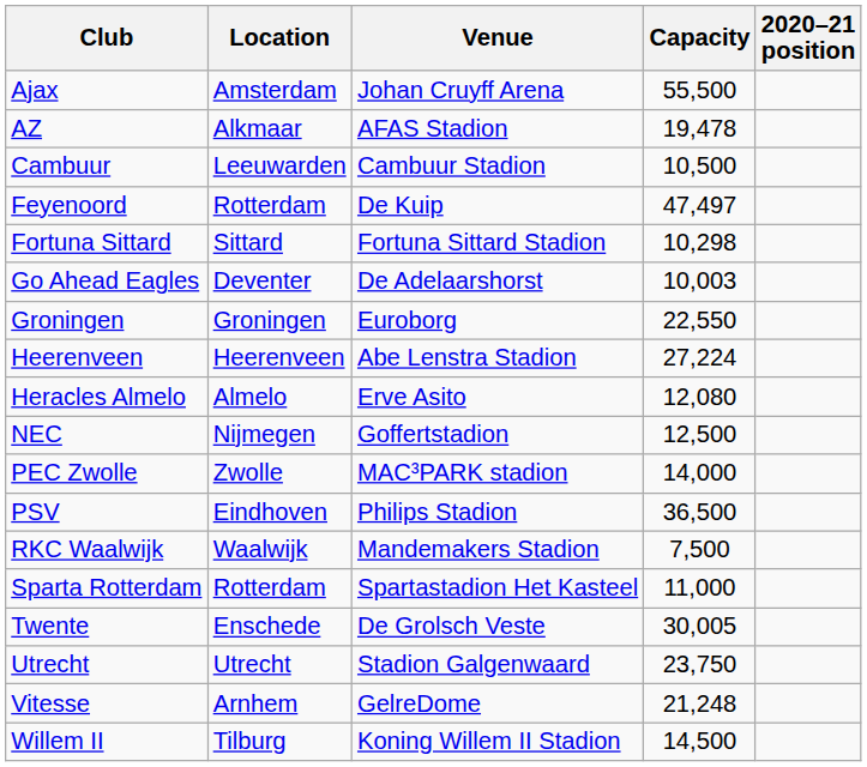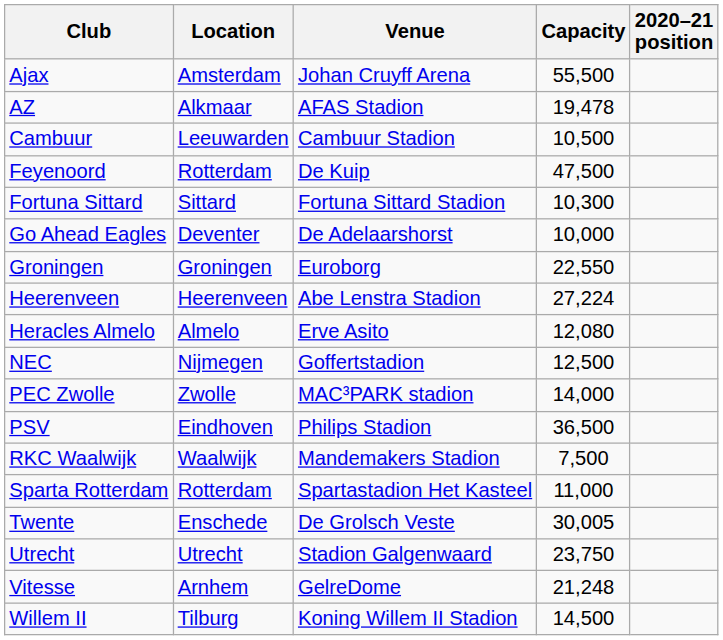 <table class="wikitable sortable">
 <tr>
 <th>Club</th>
 <th>Location</th>
 <th>Venue</th>
 <th>Capacity</th>
 <th>2020–21<br>position</th>
 </tr>
 <tr>
 <td><a href='#'>Ajax</a></td>
 <td><a href='#'>Amsterdam</a></td>
 <td><a href='#'>Johan Cruyff Arena</a></td>
 <td style="text-align: center;">55,500</td>
 <td></td>
 </tr>
 <tr>
 <td><a href='#'>AZ</a></td>
 <td><a href='#'>Alkmaar</a></td>
 <td><a href='#'>AFAS Stadion</a></td>
 <td style="text-align: center;">19,478</td>
 <td></td>
 </tr>
 <tr>
 <td><a href='#'>Cambuur</a></td>
 <td><a href='#'>Leeuwarden</a></td>
 <td><a href='#'>Cambuur Stadion</a></td>
 <td style="text-align: center;">10,500</td>
 <td></td>
 </tr>
 <tr>
 <td><a href='#'>Feyenoord</a></td>
 <td><a href='#'>Rotterdam</a></td>
 <td><a href='#'>De Kuip</a></td>
-<td style="text-align: center;">47,497</td>
+<td style="text-align: center;">47,500</td>
 <td></td>
 </tr>
 <tr>
 <td><a href='#'>Fortuna Sittard</a></td>
 <td><a href='#'>Sittard</a></td>
 <td><a href='#'>Fortuna Sittard Stadion</a></td>
-<td style="text-align: center;">10,298</td>
+<td style="text-align: center;">10,300</td>
 <td></td>
 </tr>
 <tr>
 <td><a href='#'>Go Ahead Eagles</a></td>
 <td><a href='#'>Deventer</a></td>
 <td><a href='#'>De Adelaarshorst</a></td>
-<td style="text-align: center;">10,003</td>
+<td style="text-align: center;">10,000</td>
 <td></td>
 </tr>
 <tr>
 <td><a href='#'>Groningen</a></td>
 <td><a href='#'>Groningen</a></td>
 <td><a href='#'>Euroborg</a></td>
 <td style="text-align: center;">22,550</td>
 <td></td>
 </tr>
 <tr>
 <td><a href='#'>Heerenveen</a></td>
 <td><a href='#'>Heerenveen</a></td>
 <td><a href='#'>Abe Lenstra Stadion</a></td>
 <td style="text-align: center;">27,224</td>
 <td></td>
 </tr>
 <tr>
 <td><a href='#'>Heracles Almelo</a></td>
 <td><a href='#'>Almelo</a></td>
 <td><a href='#'>Erve Asito</a></td>
 <td style="text-align: center;">12,080</td>
 <td></td>
 </tr>
 <tr>
 <td><a href='#'>NEC</a></td>
 <td><a href='#'>Nijmegen</a></td>
 <td><a href='#'>Goffertstadion</a></td>
 <td style="text-align: center;">12,500</td>
 <td></td>
 </tr>
 <tr>
 <td><a href='#'>PEC Zwolle</a></td>
 <td><a href='#'>Zwolle</a></td>
 <td><a href='#'>MAC³PARK stadion</a></td>
 <td style="text-align: center;">14,000</td>
 <td></td>
 </tr>
 <tr>
 <td><a href='#'>PSV</a></td>
 <td><a href='#'>Eindhoven</a></td>
 <td><a href='#'>Philips Stadion</a></td>
 <td style="text-align: center;">36,500</td>
 <td></td>
 </tr>
 <tr>
 <td><a href='#'>RKC Waalwijk</a></td>
 <td><a href='#'>Waalwijk</a></td>
 <td><a href='#'>Mandemakers Stadion</a></td>
 <td style="text-align: center;">7,500</td>
 <td></td>
 </tr>
 <tr>
 <td><a href='#'>Sparta Rotterdam</a></td>
 <td><a href='#'>Rotterdam</a></td>
 <td><a href='#'>Spartastadion Het Kasteel</a></td>
 <td style="text-align: center;">11,000</td>
 <td></td>
 </tr>
 <tr>
 <td><a href='#'>Twente</a></td>
 <td><a href='#'>Enschede</a></td>
 <td><a href='#'>De Grolsch Veste</a></td>
 <td style="text-align: center;">30,005</td>
 <td></td>
 </tr>
 <tr>
 <td><a href='#'>Utrecht</a></td>
 <td><a href='#'>Utrecht</a></td>
 <td><a href='#'>Stadion Galgenwaard</a></td>
 <td style="text-align: center;">23,750</td>
 <td></td>
 </tr>
 <tr>
 <td><a href='#'>Vitesse</a></td>
 <td><a href='#'>Arnhem</a></td>
 <td><a href='#'>GelreDome</a></td>
 <td style="text-align: center;">21,248</td>
 <td></td>
 </tr>
 <tr>
 <td><a href='#'>Willem II</a></td>
 <td><a href='#'>Tilburg</a></td>
 <td><a href='#'>Koning Willem II Stadion</a></td>
 <td style="text-align: center;">14,500</td>
 <td></td>
 </tr>
 </table>
